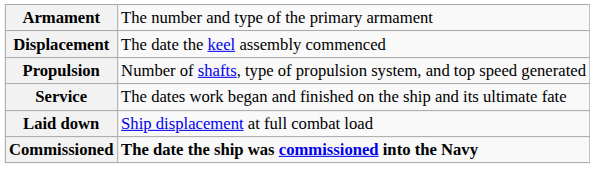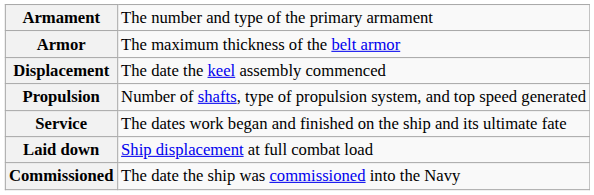 <table class="wikitable plainrowheaders" style="float: right; margin: 0 0 0 1em;">
 <tr>
 <th scope="row">Armament</th>
 <td>The number and type of the primary armament</td>
+</tr>
+<tr>
+<th scope="row">Armor</th>
+<td>The maximum thickness of the <a href='#'>belt armor</a></td>
 </tr>
 <tr>
 <th scope="row">Displacement</th>
 <td>The date the <a href='#'>keel</a> assembly commenced</td>
 </tr>
 <tr>
 <th scope="row">Propulsion</th>
 <td>Number of <a href='#'>shafts</a>, type of propulsion system, and top speed generated</td>
 </tr>
 <tr>
 <th scope="row">Service</th>
 <td>The dates work began and finished on the ship and its ultimate fate</td>
 </tr>
 <tr>
 <th scope="row">Laid down</th>
 <td><a href='#'>Ship displacement</a> at full combat load</td>
 </tr>
 <tr>
 <th scope="row">Commissioned</th>
-<td><strong>The date the ship was <a href='#'>commissioned</a> into the Navy</strong></td>
+<td>The date the ship was <a href='#'>commissioned</a> into the Navy</td>
 </tr>
 </table>
